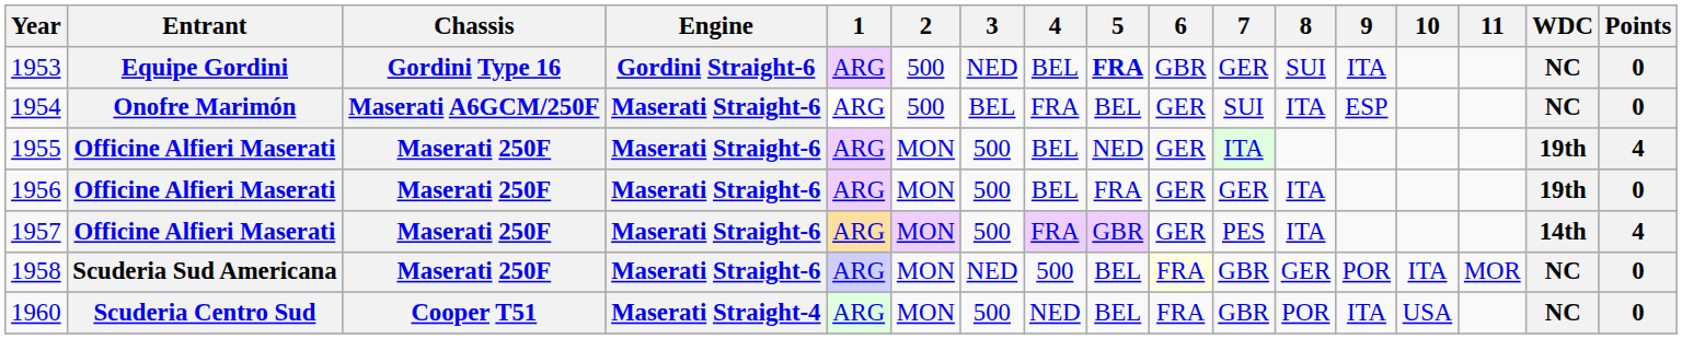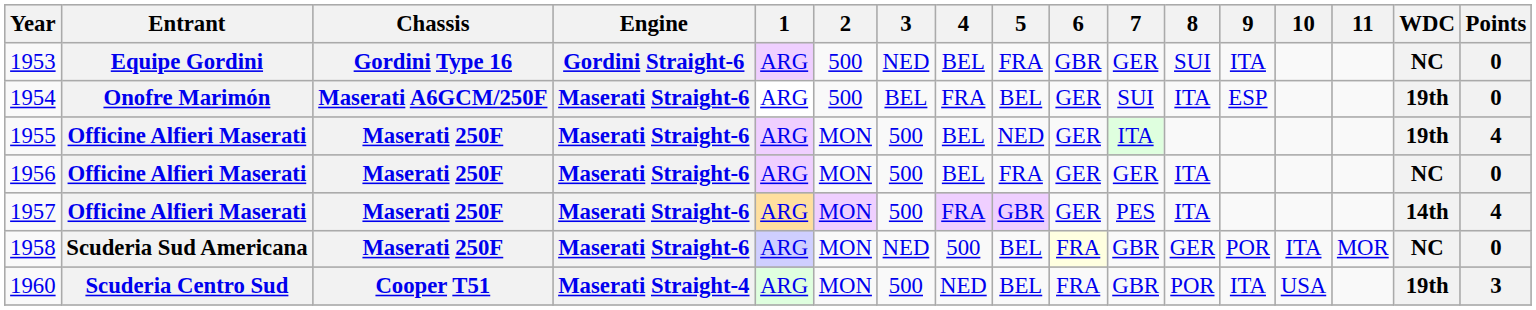 <table class="wikitable" style="text-align:center; font-size:90%">
 <tr>
 <th>Year</th>
 <th>Entrant</th>
 <th>Chassis</th>
 <th>Engine</th>
 <th>1</th>
 <th>2</th>
 <th>3</th>
 <th>4</th>
 <th>5</th>
 <th>6</th>
 <th>7</th>
 <th>8</th>
 <th>9</th>
 <th>10</th>
 <th>11</th>
 <th>WDC</th>
 <th>Points</th>
 </tr>
 <tr>
 <td><a href='#'>1953</a></td>
 <th><a href='#'>Equipe Gordini</a></th>
 <th><a href='#'>Gordini</a> <a href='#'>Type 16</a></th>
 <th><a href='#'>Gordini</a> <a href='#'>Straight-6</a></th>
 <td style="background:#EFCFFF;"><a href='#'>ARG</a><br></td>
 <td><a href='#'>500</a></td>
 <td><a href='#'>NED</a></td>
 <td><a href='#'>BEL</a></td>
-<td><strong><a href='#'>FRA</a></strong></td>
+<td><a href='#'>FRA</a></td>
 <td><a href='#'>GBR</a></td>
 <td><a href='#'>GER</a></td>
 <td><a href='#'>SUI</a></td>
 <td><a href='#'>ITA</a></td>
 <td></td>
 <td></td>
 <th>NC</th>
 <th>0</th>
 </tr>
 <tr>
 <td><a href='#'>1954</a></td>
 <th><a href='#'>Onofre Marimón</a></th>
 <th><a href='#'>Maserati</a> <a href='#'>A6GCM/250F</a></th>
 <th><a href='#'>Maserati</a> <a href='#'>Straight-6</a></th>
 <td style="background:#ffffff;"><a href='#'>ARG</a><br></td>
 <td><a href='#'>500</a></td>
 <td><a href='#'>BEL</a></td>
 <td><a href='#'>FRA</a></td>
 <td><a href='#'>BEL</a></td>
 <td><a href='#'>GER</a></td>
 <td><a href='#'>SUI</a></td>
 <td><a href='#'>ITA</a></td>
 <td><a href='#'>ESP</a></td>
 <td></td>
 <td></td>
-<th>NC</th>
+<th>19th</th>
 <th>0</th>
 </tr>
 <tr>
 <td><a href='#'>1955</a></td>
 <th><a href='#'>Officine Alfieri Maserati</a></th>
 <th><a href='#'>Maserati</a> <a href='#'>250F</a></th>
 <th><a href='#'>Maserati</a> <a href='#'>Straight-6</a></th>
 <td style="background:#EFCFFF;"><a href='#'>ARG</a><br></td>
 <td><a href='#'>MON</a></td>
 <td><a href='#'>500</a></td>
 <td><a href='#'>BEL</a></td>
 <td><a href='#'>NED</a></td>
 <td><a href='#'>GER</a></td>
 <td style="background:#DFFFDF;"><a href='#'>ITA</a><br></td>
 <td></td>
 <td></td>
 <td></td>
 <td></td>
 <th>19th</th>
 <th>4</th>
 </tr>
 <tr>
 <td><a href='#'>1956</a></td>
 <th><a href='#'>Officine Alfieri Maserati</a></th>
 <th><a href='#'>Maserati</a> <a href='#'>250F</a></th>
 <th><a href='#'>Maserati</a> <a href='#'>Straight-6</a></th>
 <td style="background:#EFCFFF;"><a href='#'>ARG</a><br></td>
 <td><a href='#'>MON</a></td>
 <td><a href='#'>500</a></td>
 <td><a href='#'>BEL</a></td>
 <td><a href='#'>FRA</a></td>
 <td><a href='#'>GER</a></td>
 <td><a href='#'>GER</a></td>
 <td><a href='#'>ITA</a></td>
 <td></td>
 <td></td>
 <td></td>
-<th>19th</th>
+<th>NC</th>
 <th>0</th>
 </tr>
 <tr>
 <td><a href='#'>1957</a></td>
 <th><a href='#'>Officine Alfieri Maserati</a></th>
 <th><a href='#'>Maserati</a> <a href='#'>250F</a></th>
 <th><a href='#'>Maserati</a> <a href='#'>Straight-6</a></th>
 <td style="background:#FFDF9F;"><a href='#'>ARG</a><br></td>
 <td style="background:#EFCFFF;"><a href='#'>MON</a><br></td>
 <td><a href='#'>500</a></td>
 <td style="background:#EFCFFF;"><a href='#'>FRA</a><br></td>
 <td style="background:#EFCFFF;"><a href='#'>GBR</a><br></td>
 <td><a href='#'>GER</a></td>
 <td><a href='#'>PES</a></td>
 <td><a href='#'>ITA</a></td>
 <td></td>
 <td></td>
 <td></td>
 <th>14th</th>
 <th>4</th>
 </tr>
 <tr>
 <td><a href='#'>1958</a></td>
 <th>Scuderia Sud Americana</th>
 <th><a href='#'>Maserati</a> <a href='#'>250F</a></th>
 <th><a href='#'>Maserati</a> <a href='#'>Straight-6</a></th>
 <td style="background:#CFCFFF;"><a href='#'>ARG</a><br></td>
 <td><a href='#'>MON</a></td>
 <td><a href='#'>NED</a></td>
 <td><a href='#'>500</a></td>
 <td><a href='#'>BEL</a></td>
 <td style="background: lightyellow;"><a href='#'>FRA</a></td>
 <td><a href='#'>GBR</a></td>
 <td><a href='#'>GER</a></td>
 <td><a href='#'>POR</a></td>
 <td><a href='#'>ITA</a></td>
 <td><a href='#'>MOR</a></td>
 <th>NC</th>
 <th>0</th>
 </tr>
 <tr>
 <td><a href='#'>1960</a></td>
 <th><a href='#'>Scuderia Centro Sud</a></th>
 <th><a href='#'>Cooper</a> <a href='#'>T51</a></th>
 <th><a href='#'>Maserati</a> <a href='#'>Straight-4</a></th>
 <td style="background:#DFFFDF;"><a href='#'>ARG</a><br></td>
 <td><a href='#'>MON</a></td>
 <td><a href='#'>500</a></td>
 <td><a href='#'>NED</a></td>
 <td><a href='#'>BEL</a></td>
 <td><a href='#'>FRA</a></td>
 <td><a href='#'>GBR</a></td>
 <td><a href='#'>POR</a></td>
 <td><a href='#'>ITA</a></td>
 <td><a href='#'>USA</a></td>
 <td></td>
-<th>NC</th>
-<th>0</th>
+<th>19th</th>
+<th>3</th>
 </tr>
 </table>
